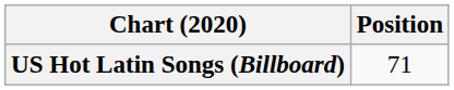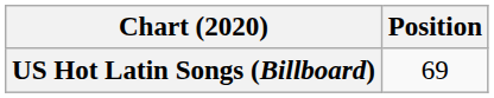 <table class="wikitable plainrowheaders" style="text-align:center">
 <tr>
 <th scope="col">Chart (2020)</th>
 <th scope="col">Position</th>
 </tr>
 <tr>
 <th scope="row">US Hot Latin Songs (<em>Billboard</em>)</th>
-<td>71</td>
+<td>69</td>
 </tr>
 </table>
